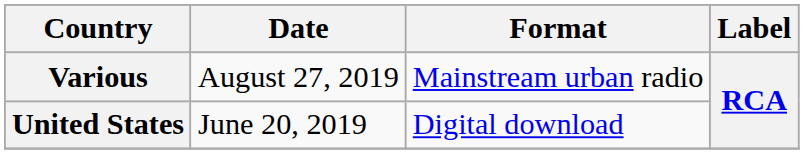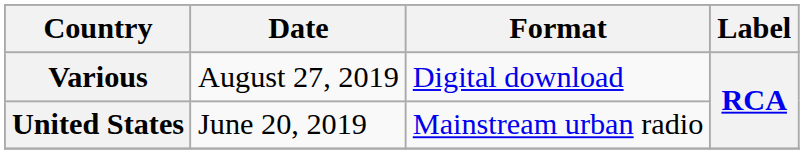 <table class="wikitable plainrowheaders">
 <tr>
 <th scope="col">Country</th>
 <th scope="col">Date</th>
 <th scope="col">Format</th>
 <th scope="col">Label</th>
 </tr>
 <tr>
 <th scope="row">Various</th>
 <td>August 27, 2019</td>
-<td><a href='#'>Mainstream urban</a> radio</td>
+<td><a href='#'>Digital download</a></td>
 <th scope="row" rowspan="2"><a href='#'>RCA</a></th>
 </tr>
 <tr>
 <th scope="row" rowspan="1">United States</th>
 <td>June 20, 2019</td>
-<td><a href='#'>Digital download</a></td>
+<td><a href='#'>Mainstream urban</a> radio</td>
 </tr>
 <tr>
 </tr>
 </table>
